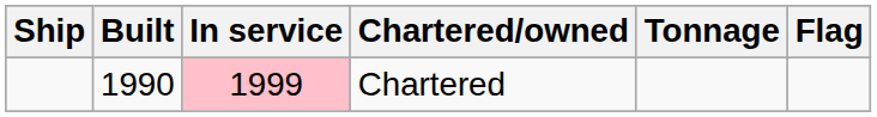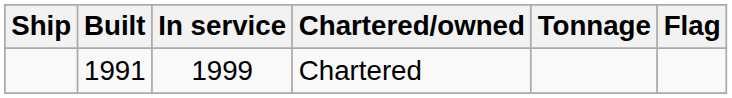 <table class="wikitable">
 <tr>
 <th>Ship</th>
 <th>Built</th>
 <th>In service</th>
 <th>Chartered/owned</th>
 <th>Tonnage</th>
 <th>Flag</th>
 </tr>
 <tr>
 <td></td>
-<td align="Center">1990</td>
-<td align="Center" style="background: pink;">1999</td>
+<td align="Center">1991</td>
+<td align="Center">1999</td>
 <td>Chartered</td>
 <td align="Right"></td>
 <td></td>
 </tr>
 </table>
